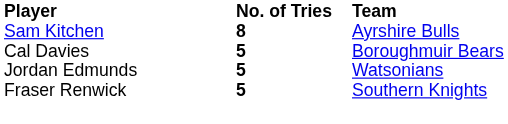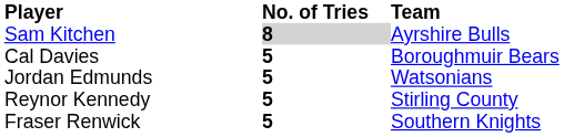 <table style="font-size: 95%" cellspacing="0" cellpadding="0">
 <tr>
 <th style="width:200px;" align="left">Player</th>
 <th width="100" align="left">No. of Tries</th>
 <th style="width:150px;" align="left">Team</th>
 </tr>
 <tr>
 <td> <a href='#'>Sam Kitchen</a></td>
-<td><strong>8</strong></td>
+<td style="background: lightgrey;"><strong>8</strong></td>
 <td><a href='#'>Ayrshire Bulls</a></td>
 </tr>
 <tr>
 <td> Cal Davies</td>
 <td><strong>5</strong></td>
 <td><a href='#'>Boroughmuir Bears</a></td>
 </tr>
 <tr>
 <td> Jordan Edmunds</td>
 <td><strong>5</strong></td>
 <td><a href='#'>Watsonians</a></td>
 </tr>
 <tr>
+<td> Reynor Kennedy</td>
+<td><strong>5</strong></td>
+<td><a href='#'>Stirling County</a></td>
+</tr>
+<tr>
 <td> Fraser Renwick</td>
 <td><strong>5</strong></td>
 <td><a href='#'>Southern Knights</a></td>
 </tr>
 </table>
